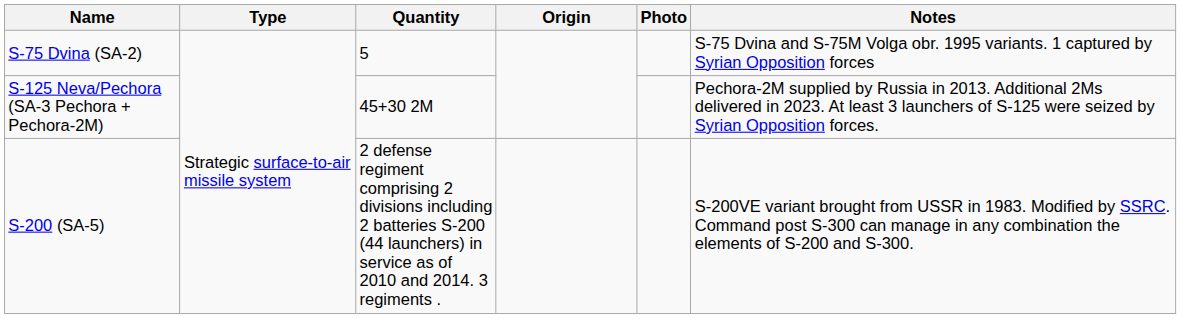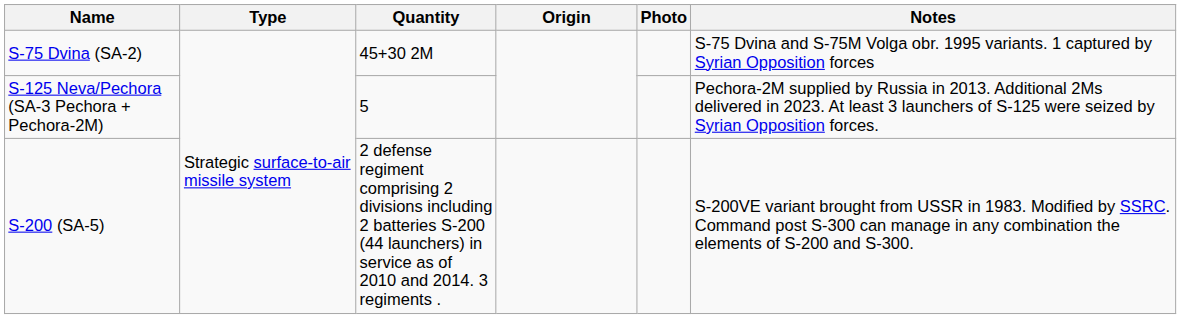 <table class="wikitable" style="width:90%;">
 <tr>
 <th style="width:15%;">Name</th>
 <th style="width:15%;">Type</th>
 <th style="width:12%;">Quantity</th>
 <th style="width:12%;">Origin</th>
 <th>Photo</th>
 <th>Notes</th>
 </tr>
 <tr>
 <td><a href='#'>S-75 Dvina</a> (SA-2)</td>
 <td rowspan="3">Strategic <a href='#'>surface-to-air missile system</a></td>
-<td>5</td>
+<td>45+30 2M</td>
 <td rowspan="2"><br></td>
 <td></td>
 <td>S-75 Dvina and S-75M Volga obr. 1995 variants. 1 captured by <a href='#'>Syrian Opposition</a> forces</td>
 </tr>
 <tr>
 <td><a href='#'>S-125 Neva/Pechora</a> (SA-3 Pechora + Pechora-2M)</td>
-<td>45+30 2M</td>
+<td>5</td>
 <td><br></td>
 <td>Pechora-2M supplied by Russia in 2013. Additional 2Ms delivered in 2023. At least 3 launchers of S-125 were seized by <a href='#'>Syrian Opposition</a> forces.</td>
 </tr>
 <tr>
 <td><a href='#'>S-200</a> (SA-5)</td>
 <td>2 defense regiment comprising 2 divisions including 2 batteries S-200 (44 launchers) in service as of 2010 and 2014. 3 regiments .</td>
 <td rowspan="1"></td>
 <td></td>
 <td>S-200VE variant brought from USSR in 1983. Modified by <a href='#'>SSRC</a>. Command post S-300 can manage in any combination the elements of S-200 and S-300.</td>
 </tr>
 </table>
